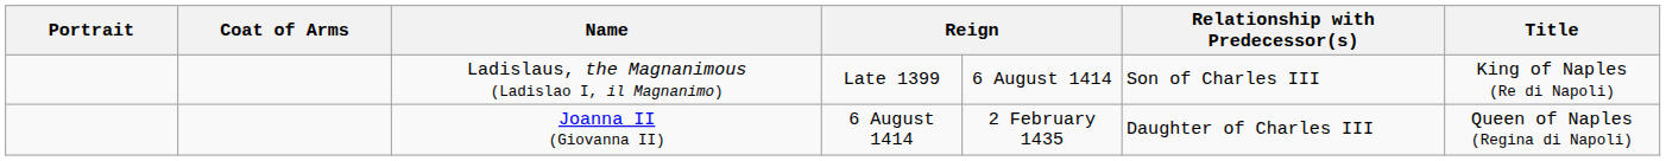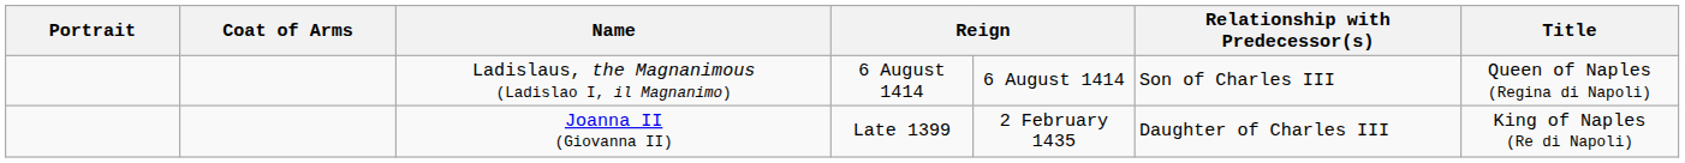 <table width=95% class="wikitable">
 <tr>
 <th width=8%>Portrait</th>
 <th width=10%>Coat of Arms</th>
 <th width=20%>Name</th>
 <th colspan=2 width=14%>Reign</th>
 <th width=15%>Relationship with Predecessor(s)</th>
 <th width=10%>Title</th>
 </tr>
 <tr>
 <td align="center"></td>
 <td align="center"></td>
 <td align="center">Ladislaus, <em>the Magnanimous</em><br><small>(Ladislao I, <em>il Magnanimo</em>)</small></td>
-<td align="center">Late 1399</td>
+<td align="center">6 August 1414</td>
 <td align="center">6 August 1414</td>
 <td> Son of Charles III</td>
-<td align="center">King of Naples<br><small>(Re di Napoli)</small></td>
+<td align="center">Queen of Naples<br><small>(Regina di Napoli)</small></td>
 </tr>
 <tr>
 <td align="center"></td>
 <td align="center"></td>
 <td align="center"><a href='#'>Joanna II</a><br><small>(Giovanna II)</small></td>
-<td align="center">6 August 1414</td>
+<td align="center">Late 1399</td>
 <td align="center">2 February 1435</td>
 <td> Daughter of Charles III</td>
-<td align="center">Queen of Naples<br><small>(Regina di Napoli)</small></td>
+<td align="center">King of Naples<br><small>(Re di Napoli)</small></td>
 </tr>
 </table>
